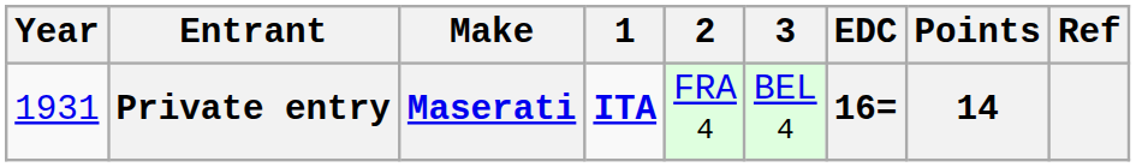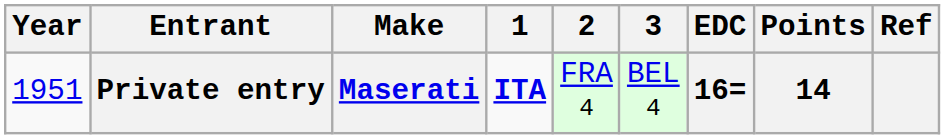 <table class="wikitable" style="text-align:center; font-size:95%">
 <tr>
 <th>Year</th>
 <th>Entrant</th>
 <th>Make</th>
 <th>1</th>
 <th>2</th>
 <th>3</th>
 <th>EDC</th>
 <th>Points</th>
 <th>Ref</th>
 </tr>
 <tr>
-<td><a href='#'>1931</a></td>
+<td><a href='#'>1951</a></td>
 <th>Private entry</th>
 <th><a href='#'>Maserati</a></th>
 <td><strong><a href='#'>ITA</a><br><small></small></strong></td>
 <td style="background:#dfffdf;"><a href='#'>FRA</a><br><small>4</small></td>
 <td style="background:#dfffdf;"><a href='#'>BEL</a><br><small>4</small></td>
 <th>16=</th>
 <th>14</th>
 <th></th>
 </tr>
 </table>
